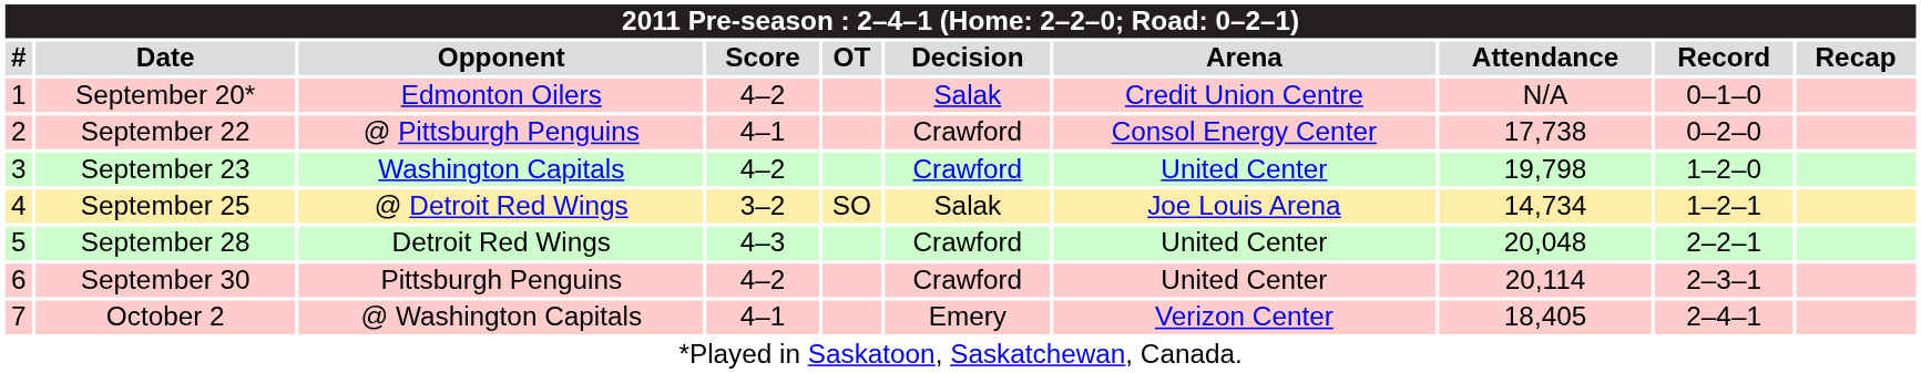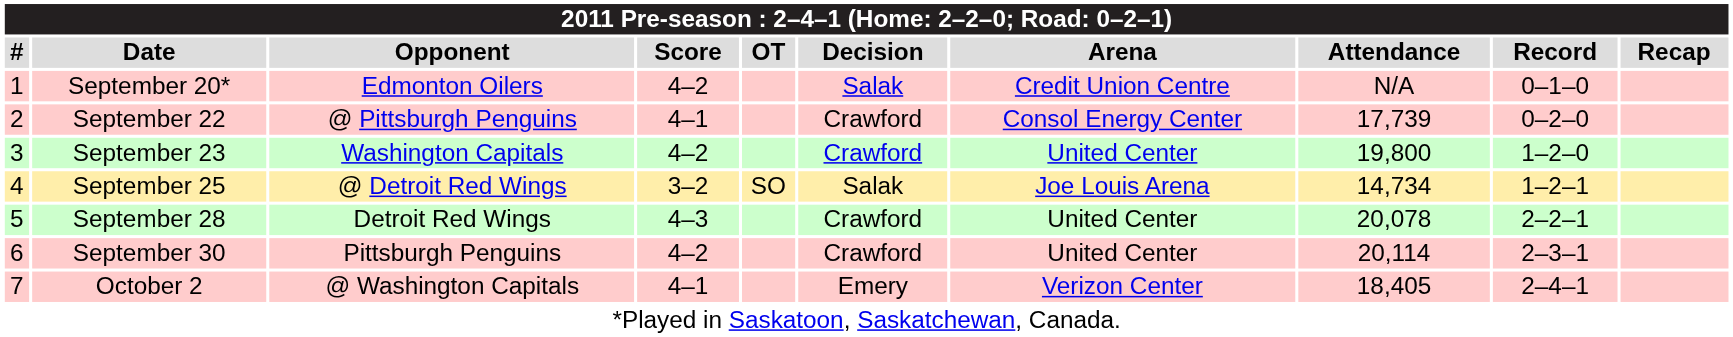 <table class="toccolours collapsible collapsed" width=90% style="clear:both; margin:1.5em auto; text-align:center">
 <tr>
 <th colspan=11 style="background:#231F20; color:white;">2011 Pre-season : 2–4–1 (Home: 2–2–0; Road: 0–2–1)</th>
 </tr>
 <tr align="center" bgcolor="#dddddd">
 <td><strong>#</strong></td>
 <td><strong>Date</strong></td>
 <td><strong>Opponent</strong></td>
 <td><strong>Score</strong></td>
 <td><strong>OT</strong></td>
 <td><strong>Decision</strong></td>
 <td><strong>Arena</strong></td>
 <td><strong>Attendance</strong></td>
 <td><strong>Record</strong></td>
 <td><strong>Recap</strong></td>
 </tr>
 <tr align="center" bgcolor="#ffcccc">
 <td>1</td>
 <td>September 20*</td>
 <td><a href='#'>Edmonton Oilers</a></td>
 <td>4–2</td>
 <td></td>
 <td><a href='#'>Salak</a></td>
 <td><a href='#'>Credit Union Centre</a></td>
 <td>N/A</td>
 <td>0–1–0</td>
 <td></td>
 </tr>
 <tr align="center" bgcolor="#ffcccc">
 <td>2</td>
 <td>September 22</td>
 <td>@ <a href='#'>Pittsburgh Penguins</a></td>
 <td>4–1</td>
 <td></td>
 <td>Crawford</td>
 <td><a href='#'>Consol Energy Center</a></td>
-<td>17,738</td>
+<td>17,739</td>
 <td>0–2–0</td>
 <td></td>
 </tr>
 <tr align="center" bgcolor="#ccffcc">
 <td>3</td>
 <td>September 23</td>
 <td><a href='#'>Washington Capitals</a></td>
 <td>4–2</td>
 <td></td>
 <td><a href='#'>Crawford</a></td>
 <td><a href='#'>United Center</a></td>
-<td>19,798</td>
+<td>19,800</td>
 <td>1–2–0</td>
 <td></td>
 </tr>
 <tr align="center" bgcolor="#ffeeaa">
 <td>4</td>
 <td>September 25</td>
 <td>@ <a href='#'>Detroit Red Wings</a></td>
 <td>3–2</td>
 <td>SO</td>
 <td>Salak</td>
 <td><a href='#'>Joe Louis Arena</a></td>
 <td>14,734</td>
 <td>1–2–1</td>
 <td></td>
 </tr>
 <tr align="center" bgcolor="#ccffcc">
 <td>5</td>
 <td>September 28</td>
 <td>Detroit Red Wings</td>
 <td>4–3</td>
 <td></td>
 <td>Crawford</td>
 <td>United Center</td>
-<td>20,048</td>
+<td>20,078</td>
 <td>2–2–1</td>
 <td></td>
 </tr>
 <tr align="center" bgcolor="#ffcccc">
 <td>6</td>
 <td>September 30</td>
 <td>Pittsburgh Penguins</td>
 <td>4–2</td>
 <td></td>
 <td>Crawford</td>
 <td>United Center</td>
 <td>20,114</td>
 <td>2–3–1</td>
 <td></td>
 </tr>
 <tr align="center" bgcolor="#ffcccc">
 <td>7</td>
 <td>October 2</td>
 <td>@ Washington Capitals</td>
 <td>4–1</td>
 <td></td>
 <td>Emery</td>
 <td><a href='#'>Verizon Center</a></td>
 <td>18,405</td>
 <td>2–4–1</td>
 <td></td>
 </tr>
 <tr>
 <td colspan=11 align="center">*Played in <a href='#'>Saskatoon</a>, <a href='#'>Saskatchewan</a>, Canada.</td>
 </tr>
 </table>
